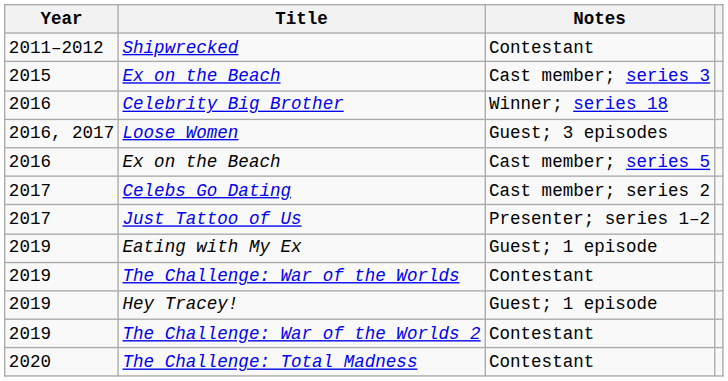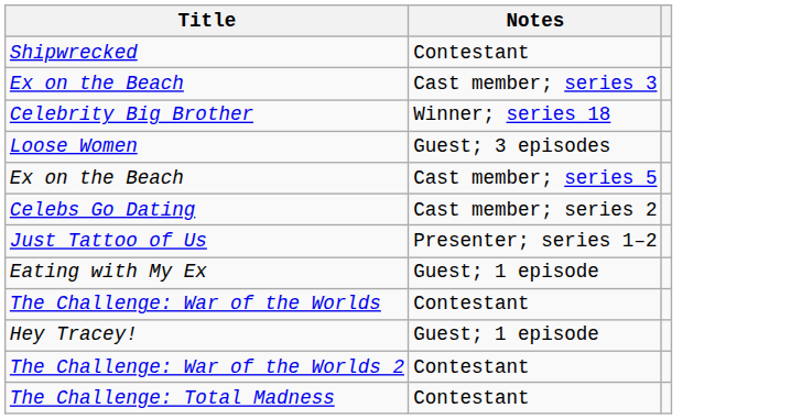 <table class="wikitable">
 <tr>
-<th>Year</th>
 <th>Title</th>
 <th>Notes</th>
 <th class="unsortable"></th>
 </tr>
 <tr>
-<td>2011–2012</td>
 <td><em><a href='#'>Shipwrecked</a></em></td>
 <td>Contestant</td>
 <td align="center"></td>
 </tr>
 <tr>
-<td>2015</td>
 <td><em><a href='#'>Ex on the Beach</a></em></td>
 <td>Cast member; <a href='#'>series 3</a></td>
 <td align="center"></td>
 </tr>
 <tr>
-<td>2016</td>
 <td><em><a href='#'>Celebrity Big Brother</a></em></td>
 <td>Winner; <a href='#'>series 18</a></td>
 <td align="center"></td>
 </tr>
 <tr>
-<td>2016, 2017</td>
 <td><em><a href='#'>Loose Women</a></em></td>
 <td>Guest; 3 episodes</td>
 <td align="center"></td>
 </tr>
 <tr>
-<td>2016</td>
 <td><em>Ex on the Beach</em></td>
 <td>Cast member; <a href='#'>series 5</a></td>
 <td align="center"></td>
 </tr>
 <tr>
-<td>2017</td>
 <td><em><a href='#'>Celebs Go Dating</a></em></td>
 <td>Cast member; series 2</td>
 <td align="center"></td>
 </tr>
 <tr>
-<td>2017</td>
 <td><em><a href='#'>Just Tattoo of Us</a></em></td>
 <td>Presenter; series 1–2</td>
 <td align="center"></td>
 </tr>
 <tr>
-<td>2019</td>
 <td><em>Eating with My Ex</em></td>
 <td>Guest; 1 episode</td>
 <td align="center"></td>
 </tr>
 <tr>
-<td>2019</td>
 <td><em><a href='#'>The Challenge: War of the Worlds</a></em></td>
 <td>Contestant</td>
 <td align="center"></td>
 </tr>
 <tr>
-<td>2019</td>
 <td><em>Hey Tracey!</em></td>
 <td>Guest; 1 episode</td>
 <td align="center"></td>
 </tr>
 <tr>
-<td>2019</td>
 <td><em><a href='#'>The Challenge: War of the Worlds 2</a></em></td>
 <td>Contestant</td>
 <td align="center"></td>
 </tr>
 <tr>
-<td>2020</td>
 <td><em><a href='#'>The Challenge: Total Madness</a></em></td>
 <td>Contestant</td>
 <td align="center"></td>
 </tr>
 </table>
